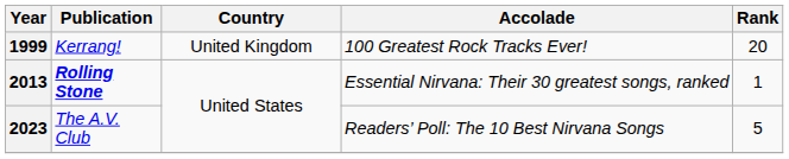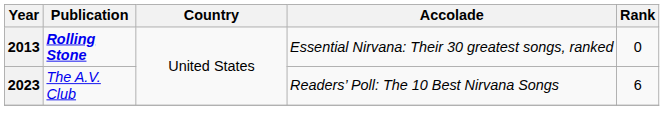 <table class="wikitable plainrowheaders" style="text-align:left">
 <tr>
 <th scope="col">Year</th>
 <th scope="col" style="width:6em;">Publication</th>
 <th scope="col" style="width:10em;">Country</th>
 <th scope="col">Accolade</th>
 <th scope="col">Rank</th>
 </tr>
 <tr>
-<th scope="row">1999</th>
-<td><em><a href='#'>Kerrang!</a></em></td>
-<td style="text-align:center">United Kingdom</td>
-<td><em>100 Greatest Rock Tracks Ever!</em></td>
-<td style="text-align:center;">20</td>
-</tr>
-<tr>
 <th scope="row">2013</th>
 <td><strong><em><a href='#'>Rolling Stone</a></em></strong></td>
 <td style="text-align:center" rowspan="2">United States</td>
 <td><em>Essential Nirvana: Their 30 greatest songs, ranked</td>
-<td style="text-align:center;">1</td>
+<td style="text-align:center;">0</td>
 </tr>
 <tr>
 <th scope="row">2023</th>
 <td><em><a href='#'>The A.V. Club</a></em></td>
 <td><em>Readers’ Poll: The 10 Best Nirvana Songs</em></td>
-<td style="text-align:center;">5</td>
+<td style="text-align:center;">6</td>
 </tr>
 <tr>
 </tr>
 </table>
